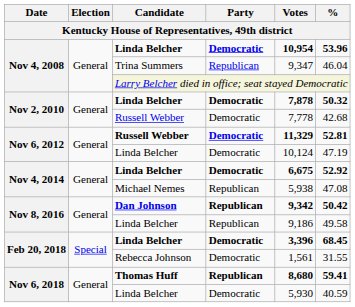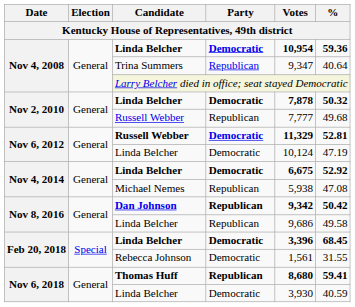 <table class="wikitable">
 <tr>
 <th>Date</th>
 <th>Election</th>
 <th>Candidate</th>
 <th>Party</th>
 <th>Votes</th>
 <th>%</th>
 </tr>
 <tr>
 <th colspan="7">Kentucky House of Representatives, 49th district</th>
 </tr>
 <tr>
 <th rowspan="3"><strong>Nov 4, 2008</strong></th>
 <td rowspan="3" align="center">General</td>
 <td><strong>Linda Belcher</strong></td>
 <td><strong><a href='#'>Democratic</a></strong></td>
 <td align="right"><strong>10,954</strong></td>
-<td align="right"><strong>53.96</strong></td>
+<td align="right"><strong>59.36</strong></td>
 </tr>
 <tr>
 <td>Trina Summers</td>
 <td><a href='#'>Republican</a></td>
 <td align="right">9,347</td>
-<td align="right">46.04</td>
+<td align="right">40.64</td>
 </tr>
 <tr>
 <td colspan="4" style="background:Beige"><em><a href='#'>Larry Belcher</a> died in office; seat stayed Democratic</em></td>
 </tr>
 <tr>
 <th rowspan="2"><strong>Nov 2, 2010</strong></th>
 <td rowspan="2" align="center">General</td>
 <td><strong>Linda Belcher</strong></td>
 <td><strong>Democratic</strong></td>
 <td align="right"><strong>7,878</strong></td>
 <td align="right"><strong>50.32</strong></td>
 </tr>
 <tr>
 <td><a href='#'>Russell Webber</a></td>
-<td>Democratic</td>
-<td align="right">7,778</td>
-<td align="right">42.68</td>
+<td>Republican</td>
+<td align="right">7,777</td>
+<td align="right">49.68</td>
 </tr>
 <tr>
 <th rowspan="2"><strong>Nov 6, 2012</strong></th>
 <td rowspan="2" align="center">General</td>
 <td><strong>Russell Webber</strong></td>
 <td><strong><a href='#'>Democratic</a></strong></td>
 <td align="right"><strong>11,329</strong></td>
 <td align="right"><strong>52.81</strong></td>
 </tr>
 <tr>
 <td>Linda Belcher</td>
 <td>Democratic</td>
 <td align="right">10,124</td>
 <td align="right">47.19</td>
 </tr>
 <tr>
 <th rowspan="2"><strong>Nov 4, 2014</strong></th>
 <td rowspan="2" align="center">General</td>
 <td><strong>Linda Belcher</strong></td>
 <td><strong>Democratic</strong></td>
 <td align="right"><strong>6,675</strong></td>
 <td align="right"><strong>52.92</strong></td>
 </tr>
 <tr>
 <td>Michael Nemes</td>
 <td>Republican</td>
 <td align="right">5,938</td>
 <td align="right">47.08</td>
 </tr>
 <tr>
 <th rowspan="2"><strong>Nov 8, 2016</strong></th>
 <td rowspan="2" align="center">General</td>
 <td><strong><a href='#'>Dan Johnson</a></strong></td>
 <td><strong>Republican</strong></td>
 <td align="right"><strong>9,342</strong></td>
 <td align="right"><strong>50.42</strong></td>
 </tr>
 <tr>
 <td>Linda Belcher</td>
 <td>Republican</td>
-<td align="right">9,186</td>
+<td align="right">9,686</td>
 <td align="right">49.58</td>
 </tr>
 <tr>
 <th rowspan="2"><strong>Feb 20, 2018</strong></th>
 <td rowspan="2" align="center"><a href='#'>Special</a></td>
 <td><strong>Linda Belcher</strong></td>
 <td><strong>Democratic</strong></td>
 <td align="right"><strong>3,396</strong></td>
 <td align="right"><strong>68.45</strong></td>
 </tr>
 <tr>
 <td>Rebecca Johnson</td>
 <td>Democratic</td>
 <td align="right">1,561</td>
 <td align="right">31.55</td>
 </tr>
 <tr>
 <th rowspan="2"><strong>Nov 6, 2018</strong></th>
 <td rowspan="2" align="center">General</td>
 <td><strong>Thomas Huff</strong></td>
 <td><strong>Republican</strong></td>
 <td align="right"><strong>8,680</strong></td>
 <td align="right"><strong>59.41</strong></td>
 </tr>
 <tr>
 <td>Linda Belcher</td>
 <td>Democratic</td>
-<td align="right">5,930</td>
+<td align="right">3,930</td>
 <td align="right">40.59</td>
 </tr>
 </table>
